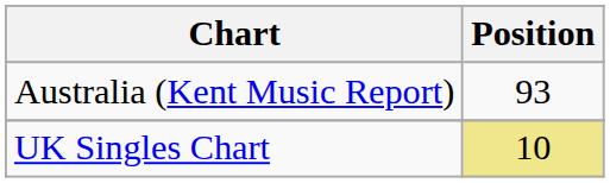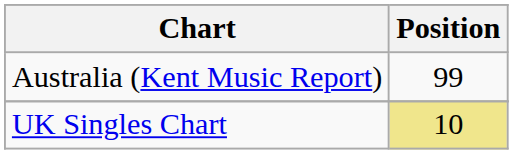 <table class="wikitable sortable">
 <tr>
 <th>Chart</th>
 <th>Position</th>
 </tr>
 <tr>
 <td>Australia (<a href='#'>Kent Music Report</a>)</td>
-<td align="center">93</td>
+<td align="center">99</td>
 </tr>
 <tr>
 </tr>
 <tr>
 <td><a href='#'>UK Singles Chart</a></td>
 <td align="center" style="background: khaki;">10</td>
 </tr>
 </table>
